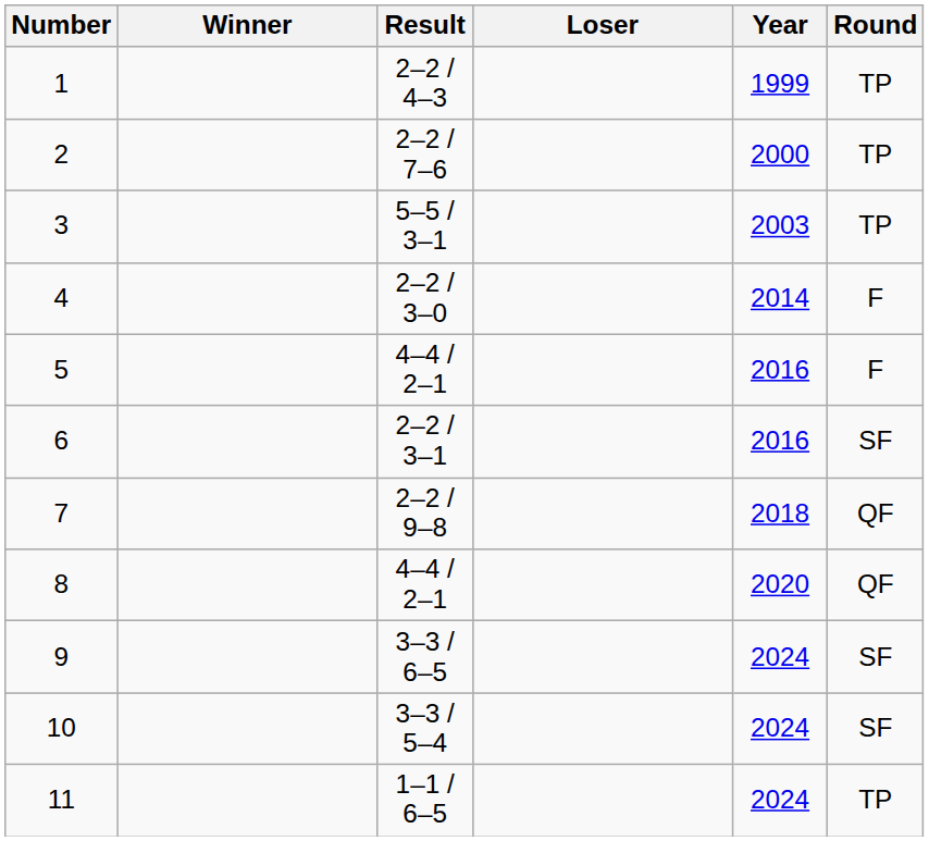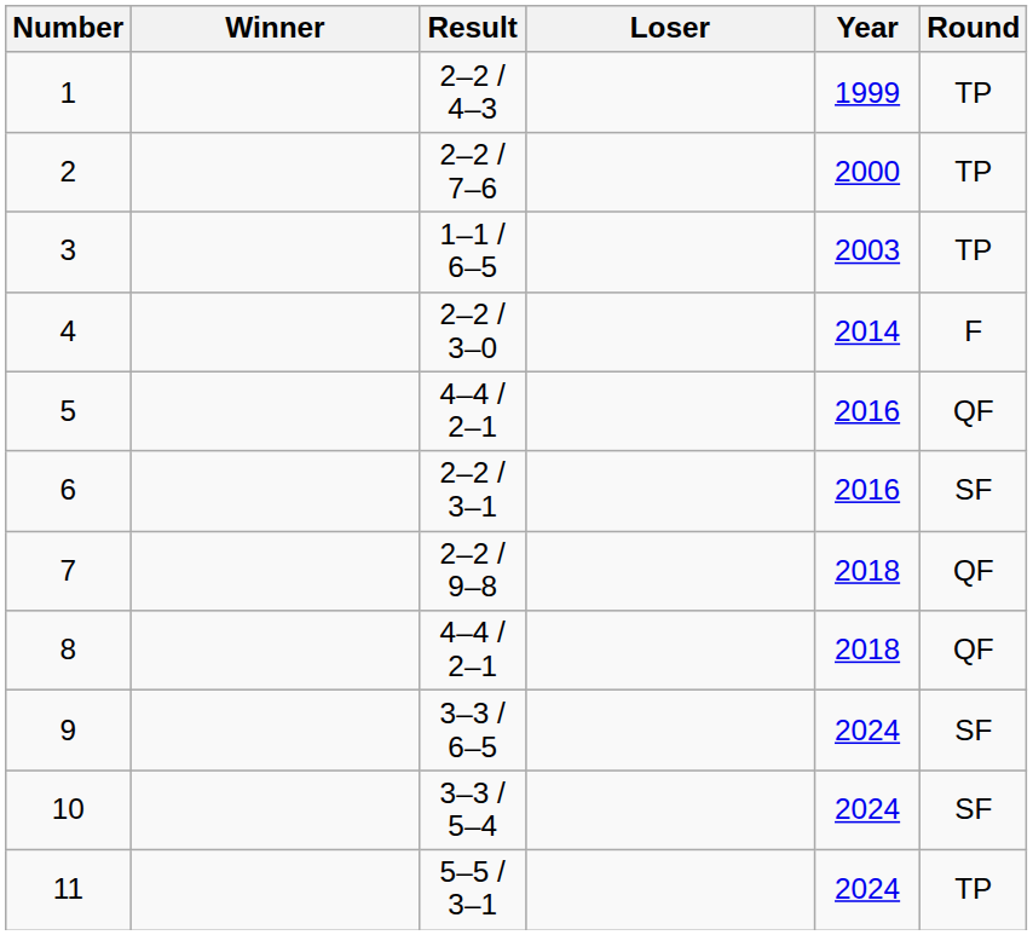 <table class="wikitable sortable">
 <tr>
 <th width=50>Number</th>
 <th width=150>Winner</th>
 <th width=50>Result</th>
 <th width=150>Loser</th>
 <th width=50>Year</th>
 <th width=50>Round</th>
 </tr>
 <tr>
 <td align=center>1</td>
 <td align=left></td>
 <td align=center>2–2 / 4–3</td>
 <td align=left></td>
 <td align=center><a href='#'>1999</a></td>
 <td align=center>TP</td>
 </tr>
 <tr>
 <td align=center>2</td>
 <td align=left></td>
 <td align=center>2–2 / 7–6</td>
 <td align=left></td>
 <td align=center><a href='#'>2000</a></td>
 <td align=center>TP</td>
 </tr>
 <tr>
 <td align=center>3</td>
 <td align=left></td>
-<td align=center>5–5 / 3–1</td>
+<td align=center>1–1 / 6–5</td>
 <td align=left></td>
 <td align=center><a href='#'>2003</a></td>
 <td align=center>TP</td>
 </tr>
 <tr>
 <td align=center>4</td>
 <td align=left></td>
 <td align=center>2–2 / 3–0</td>
 <td align=left></td>
 <td align=center><a href='#'>2014</a></td>
 <td align=center>F</td>
 </tr>
 <tr>
 <td align=center>5</td>
 <td align=left></td>
 <td align=center>4–4 / 2–1</td>
 <td align=left></td>
 <td align=center><a href='#'>2016</a></td>
-<td align=center>F</td>
+<td align=center>QF</td>
 </tr>
 <tr>
 <td align=center>6</td>
 <td align=left></td>
 <td align=center>2–2 / 3–1</td>
 <td align=left></td>
 <td align=center><a href='#'>2016</a></td>
 <td align=center>SF</td>
 </tr>
 <tr>
 <td align=center>7</td>
 <td align=left></td>
 <td align=center>2–2 / 9–8</td>
 <td align=left></td>
 <td align=center><a href='#'>2018</a></td>
 <td align=center>QF</td>
 </tr>
 <tr>
 <td align=center>8</td>
 <td align=left></td>
 <td align=center>4–4 / 2–1</td>
 <td align=left></td>
-<td align=center><a href='#'>2020</a></td>
+<td align=center><a href='#'>2018</a></td>
 <td align=center>QF</td>
 </tr>
 <tr>
 <td align=center>9</td>
 <td align=left></td>
 <td align=center>3–3 / 6–5</td>
 <td align=left></td>
 <td align=center><a href='#'>2024</a></td>
 <td align=center>SF</td>
 </tr>
 <tr>
 <td align=center>10</td>
 <td align=left></td>
 <td align=center>3–3 / 5–4</td>
 <td align=left></td>
 <td align=center><a href='#'>2024</a></td>
 <td align=center>SF</td>
 </tr>
 <tr>
 <td align=center>11</td>
 <td align=left></td>
-<td align=center>1–1 / 6–5</td>
+<td align=center>5–5 / 3–1</td>
 <td align=left></td>
 <td align=center><a href='#'>2024</a></td>
 <td align=center>TP</td>
 </tr>
 </table>
